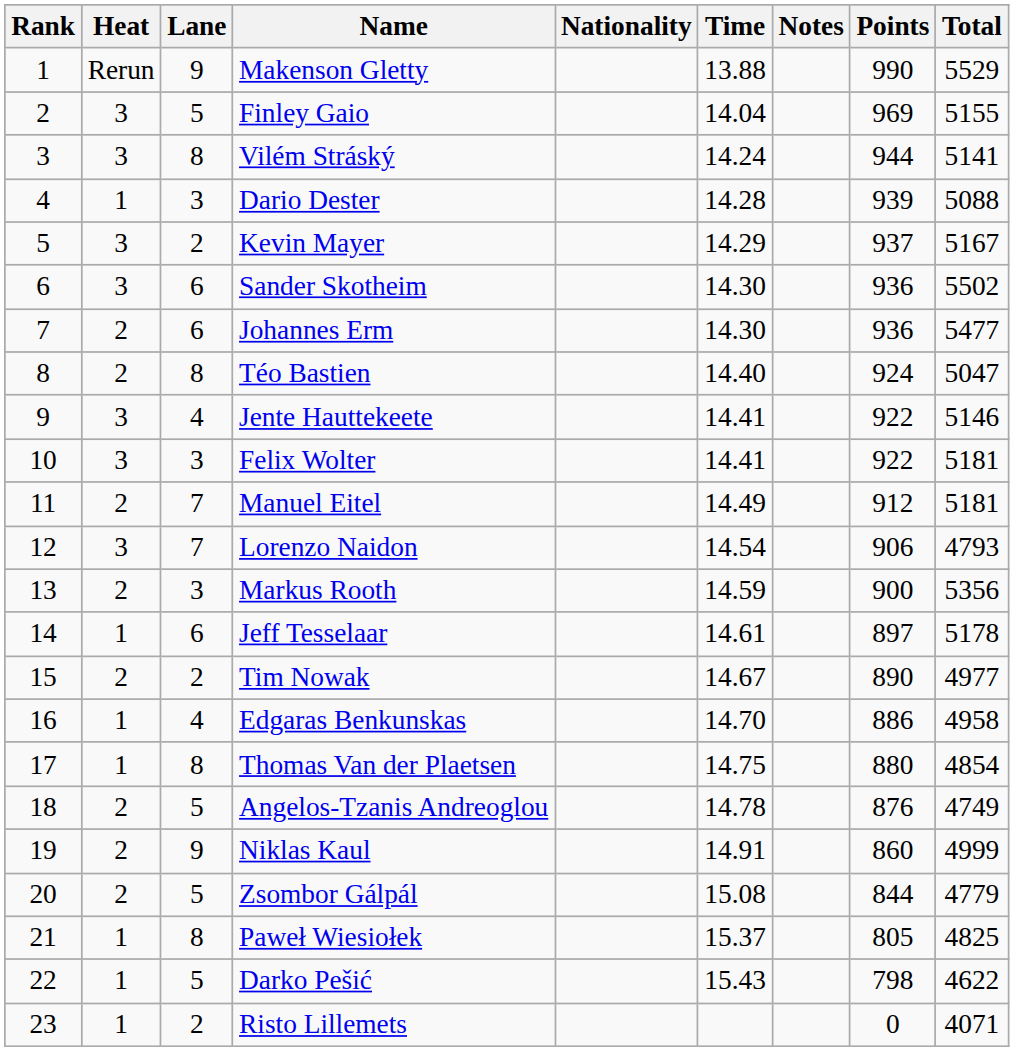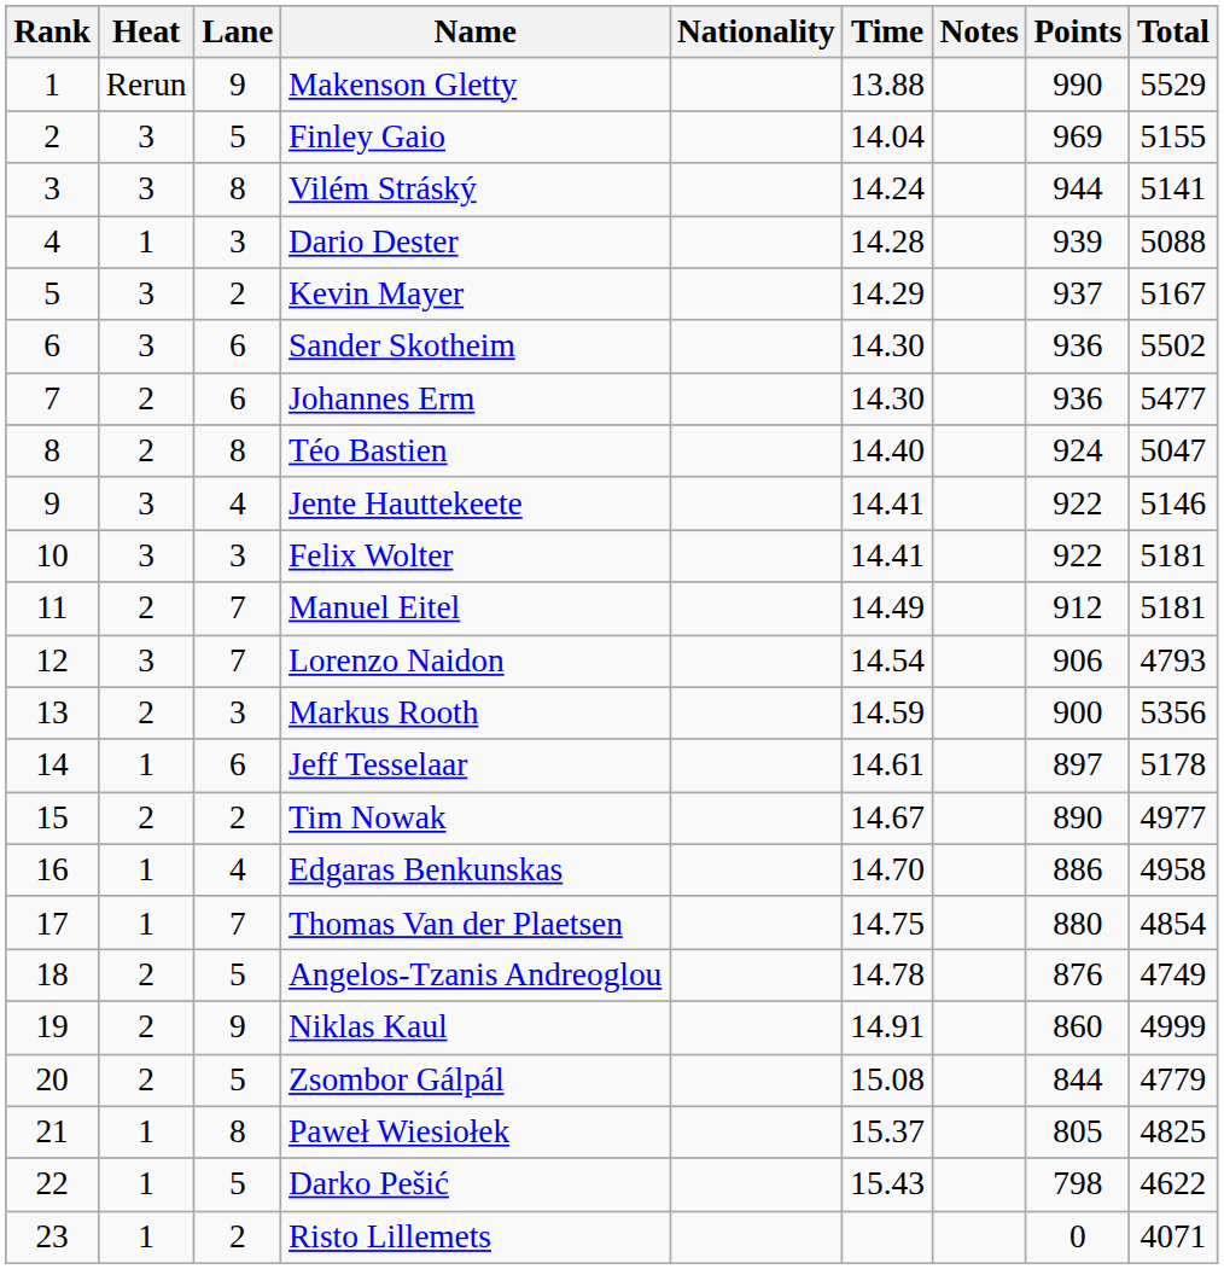 <table class="wikitable sortable" style="text-align:center">
 <tr>
 <th>Rank</th>
 <th>Heat</th>
 <th>Lane</th>
 <th>Name</th>
 <th>Nationality</th>
 <th>Time</th>
 <th>Notes</th>
 <th>Points</th>
 <th>Total</th>
 </tr>
 <tr>
 <td align="center">1</td>
 <td align="center">Rerun</td>
 <td align="center">9</td>
 <td align="left"><a href='#'>Makenson Gletty</a></td>
 <td align="left"></td>
 <td align="center">13.88</td>
 <td align="center"></td>
 <td align="center">990</td>
 <td>5529</td>
 </tr>
 <tr>
 <td align="center">2</td>
 <td align="center">3</td>
 <td align="center">5</td>
 <td align="left"><a href='#'>Finley Gaio</a></td>
 <td align="left"></td>
 <td align="center">14.04</td>
 <td align="center"></td>
 <td align="center">969</td>
 <td>5155</td>
 </tr>
 <tr>
 <td align="center">3</td>
 <td align="center">3</td>
 <td align="center">8</td>
 <td align="left"><a href='#'>Vilém Stráský</a></td>
 <td align="left"></td>
 <td align="center">14.24</td>
 <td align="center"></td>
 <td align="center">944</td>
 <td>5141</td>
 </tr>
 <tr>
 <td align="center">4</td>
 <td align="center">1</td>
 <td align="center">3</td>
 <td align="left"><a href='#'>Dario Dester</a></td>
 <td align="left"></td>
 <td align="center">14.28</td>
 <td align="center"></td>
 <td align="center">939</td>
 <td>5088</td>
 </tr>
 <tr>
 <td align="center">5</td>
 <td align="center">3</td>
 <td align="center">2</td>
 <td align="left"><a href='#'>Kevin Mayer</a></td>
 <td align="left"></td>
 <td align="center">14.29</td>
 <td align="center"></td>
 <td align="center">937</td>
 <td>5167</td>
 </tr>
 <tr>
 <td align="center">6</td>
 <td align="center">3</td>
 <td align="center">6</td>
 <td align="left"><a href='#'>Sander Skotheim</a></td>
 <td align="left"></td>
 <td align="center">14.30</td>
 <td align="center"></td>
 <td align="center">936</td>
 <td>5502</td>
 </tr>
 <tr>
 <td align="center">7</td>
 <td align="center">2</td>
 <td align="center">6</td>
 <td align="left"><a href='#'>Johannes Erm</a></td>
 <td align="left"></td>
 <td align="center">14.30</td>
 <td align="center"></td>
 <td align="center">936</td>
 <td>5477</td>
 </tr>
 <tr>
 <td align="center">8</td>
 <td align="center">2</td>
 <td align="center">8</td>
 <td align="left"><a href='#'>Téo Bastien</a></td>
 <td align="left"></td>
 <td align="center">14.40</td>
 <td align="center"></td>
 <td align="center">924</td>
 <td>5047</td>
 </tr>
 <tr>
 <td align="center">9</td>
 <td align="center">3</td>
 <td align="center">4</td>
 <td align="left"><a href='#'>Jente Hauttekeete</a></td>
 <td align="left"></td>
 <td align="center">14.41</td>
 <td align="center"></td>
 <td align="center">922</td>
 <td>5146</td>
 </tr>
 <tr>
 <td align="center">10</td>
 <td align="center">3</td>
 <td align="center">3</td>
 <td align="left"><a href='#'>Felix Wolter</a></td>
 <td align="left"></td>
 <td align="center">14.41</td>
 <td align="center"></td>
 <td align="center">922</td>
 <td>5181</td>
 </tr>
 <tr>
 <td align="center">11</td>
 <td align="center">2</td>
 <td align="center">7</td>
 <td align="left"><a href='#'>Manuel Eitel</a></td>
 <td align="left"></td>
 <td align="center">14.49</td>
 <td align="center"></td>
 <td align="center">912</td>
 <td>5181</td>
 </tr>
 <tr>
 <td align="center">12</td>
 <td align="center">3</td>
 <td align="center">7</td>
 <td align="left"><a href='#'>Lorenzo Naidon</a></td>
 <td align="left"></td>
 <td align="center">14.54</td>
 <td align="center"></td>
 <td align="center">906</td>
 <td>4793</td>
 </tr>
 <tr>
 <td align="center">13</td>
 <td align="center">2</td>
 <td align="center">3</td>
 <td align="left"><a href='#'>Markus Rooth</a></td>
 <td align="left"></td>
 <td align="center">14.59</td>
 <td align="center"></td>
 <td align="center">900</td>
 <td>5356</td>
 </tr>
 <tr>
 <td align="center">14</td>
 <td align="center">1</td>
 <td align="center">6</td>
 <td align="left"><a href='#'>Jeff Tesselaar</a></td>
 <td align="left"></td>
 <td align="center">14.61</td>
 <td align="center"></td>
 <td align="center">897</td>
 <td>5178</td>
 </tr>
 <tr>
 <td align="center">15</td>
 <td align="center">2</td>
 <td align="center">2</td>
 <td align="left"><a href='#'>Tim Nowak</a></td>
 <td align="left"></td>
 <td align="center">14.67</td>
 <td align="center"></td>
 <td align="center">890</td>
 <td>4977</td>
 </tr>
 <tr>
 <td align="center">16</td>
 <td align="center">1</td>
 <td align="center">4</td>
 <td align="left"><a href='#'>Edgaras Benkunskas</a></td>
 <td align="left"></td>
 <td align="center">14.70</td>
 <td align="center"></td>
 <td align="center">886</td>
 <td>4958</td>
 </tr>
 <tr>
 <td align="center">17</td>
 <td align="center">1</td>
-<td align="center">8</td>
+<td align="center">7</td>
 <td align="left"><a href='#'>Thomas Van der Plaetsen</a></td>
 <td align="left"></td>
 <td align="center">14.75</td>
 <td align="center"></td>
 <td align="center">880</td>
 <td>4854</td>
 </tr>
 <tr>
 <td align="center">18</td>
 <td align="center">2</td>
 <td align="center">5</td>
 <td align="left"><a href='#'>Angelos-Tzanis Andreoglou</a></td>
 <td align="left"></td>
 <td align="center">14.78</td>
 <td align="center"></td>
 <td align="center">876</td>
 <td>4749</td>
 </tr>
 <tr>
 <td align="center">19</td>
 <td align="center">2</td>
 <td align="center">9</td>
 <td align="left"><a href='#'>Niklas Kaul</a></td>
 <td align="left"></td>
 <td align="center">14.91</td>
 <td align="center"></td>
 <td align="center">860</td>
 <td>4999</td>
 </tr>
 <tr>
 <td align="center">20</td>
 <td align="center">2</td>
 <td align="center">5</td>
 <td align="left"><a href='#'>Zsombor Gálpál</a></td>
 <td align="left"></td>
 <td align="center">15.08</td>
 <td align="center"></td>
 <td align="center">844</td>
 <td>4779</td>
 </tr>
 <tr>
 <td align="center">21</td>
 <td align="center">1</td>
 <td align="center">8</td>
 <td align="left"><a href='#'>Paweł Wiesiołek</a></td>
 <td align="left"></td>
 <td align="center">15.37</td>
 <td align="center"></td>
 <td align="center">805</td>
 <td>4825</td>
 </tr>
 <tr>
 <td align="center">22</td>
 <td align="center">1</td>
 <td align="center">5</td>
 <td align="left"><a href='#'>Darko Pešić</a></td>
 <td align="left"></td>
 <td align="center">15.43</td>
 <td align="center"></td>
 <td align="center">798</td>
 <td>4622</td>
 </tr>
 <tr>
 <td align="center">23</td>
 <td align="center">1</td>
 <td align="center">2</td>
 <td align="left"><a href='#'>Risto Lillemets</a></td>
 <td align="left"></td>
 <td align="center"></td>
 <td align="center"></td>
 <td align="center">0</td>
 <td>4071</td>
 </tr>
 </table>
